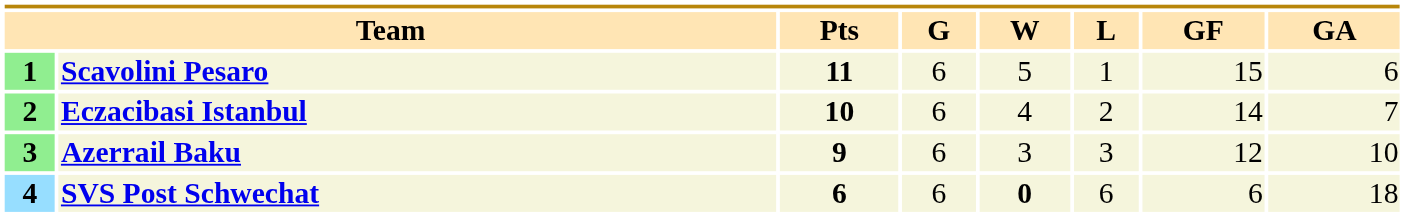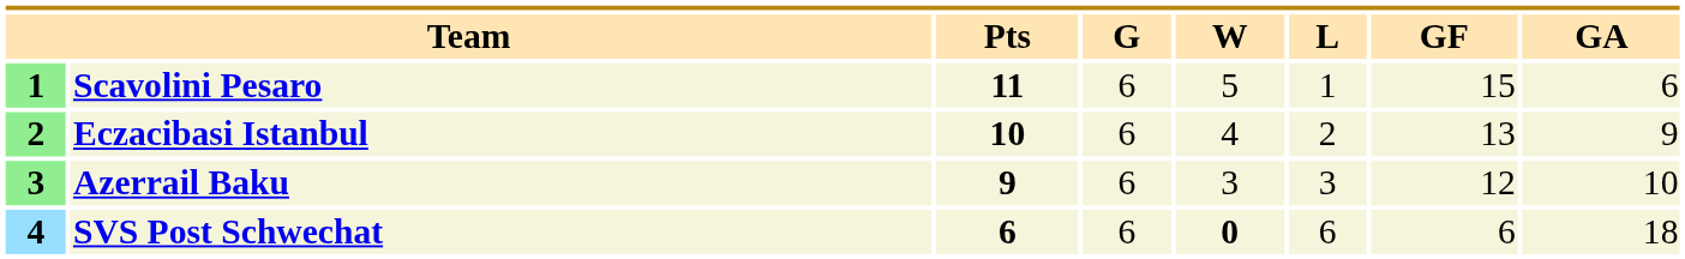 <table width=60%>
 <tr>
 <th colspan="10" bgcolor=#B8860B><span></span></th>
 </tr>
 <tr>
 <th colspan="2" bgcolor=#ffe5b4><span>Team</span></th>
 <th bgcolor=#ffe5b4 align="center"><span><strong>Pts</strong></span></th>
 <th bgcolor=#ffe5b4 align="center"><span>G</span></th>
 <th bgcolor=#ffe5b4 align="center"><span>W</span></th>
 <th bgcolor=#ffe5b4 align="center"><span>L</span></th>
 <th bgcolor=#ffe5b4 align="center"><span>GF</span></th>
 <th bgcolor=#ffe5b4 align="center"><span>GA</span></th>
 </tr>
 <tr>
 <th bgcolor=#90EE90 align="center"><span>1</span></th>
 <td bgcolor=#f5f5dc> <strong><a href='#'>Scavolini Pesaro</a></strong></td>
 <td bgcolor=#f5f5dc align="center"><strong>11</strong></td>
 <td bgcolor=#f5f5dc align="center">6</td>
 <td bgcolor=#f5f5dc align="center">5</td>
 <td bgcolor=#f5f5dc align="center">1</td>
 <td bgcolor=#f5f5dc align="right">15</td>
 <td bgcolor=#f5f5dc align="right">6</td>
 </tr>
 <tr>
 <th bgcolor=#90EE90 align="center"><span>2</span></th>
 <td bgcolor=#f5f5dc> <strong><a href='#'>Eczacibasi Istanbul</a></strong></td>
 <td bgcolor=#f5f5dc align="center"><strong>10</strong></td>
 <td bgcolor=#f5f5dc align="center">6</td>
 <td bgcolor=#f5f5dc align="center">4</td>
 <td bgcolor=#f5f5dc align="center">2</td>
-<td bgcolor=#f5f5dc align="right">14</td>
-<td bgcolor=#f5f5dc align="right">7</td>
+<td bgcolor=#f5f5dc align="right">13</td>
+<td bgcolor=#f5f5dc align="right">9</td>
 </tr>
 <tr>
 <th bgcolor=#90EE90 align="center"><span>3</span></th>
 <td bgcolor=#f5f5dc> <strong><a href='#'>Azerrail Baku</a></strong></td>
 <td bgcolor=#f5f5dc align="center"><strong>9</strong></td>
 <td bgcolor=#f5f5dc align="center">6</td>
 <td bgcolor=#f5f5dc align="center">3</td>
 <td bgcolor=#f5f5dc align="center">3</td>
 <td bgcolor=#f5f5dc align="right">12</td>
 <td bgcolor=#f5f5dc align="right">10</td>
 </tr>
 <tr>
 <th bgcolor=#97DEFF align="center"><span>4</span></th>
 <td bgcolor=#f5f5dc> <strong><a href='#'>SVS Post Schwechat</a></strong></td>
 <td bgcolor=#f5f5dc align="center"><strong>6</strong></td>
 <td bgcolor=#f5f5dc align="center">6</td>
 <td bgcolor=#f5f5dc align="center"><strong>0</strong></td>
 <td bgcolor=#f5f5dc align="center">6</td>
 <td bgcolor=#f5f5dc align="right">6</td>
 <td bgcolor=#f5f5dc align="right">18</td>
 </tr>
 </table>
